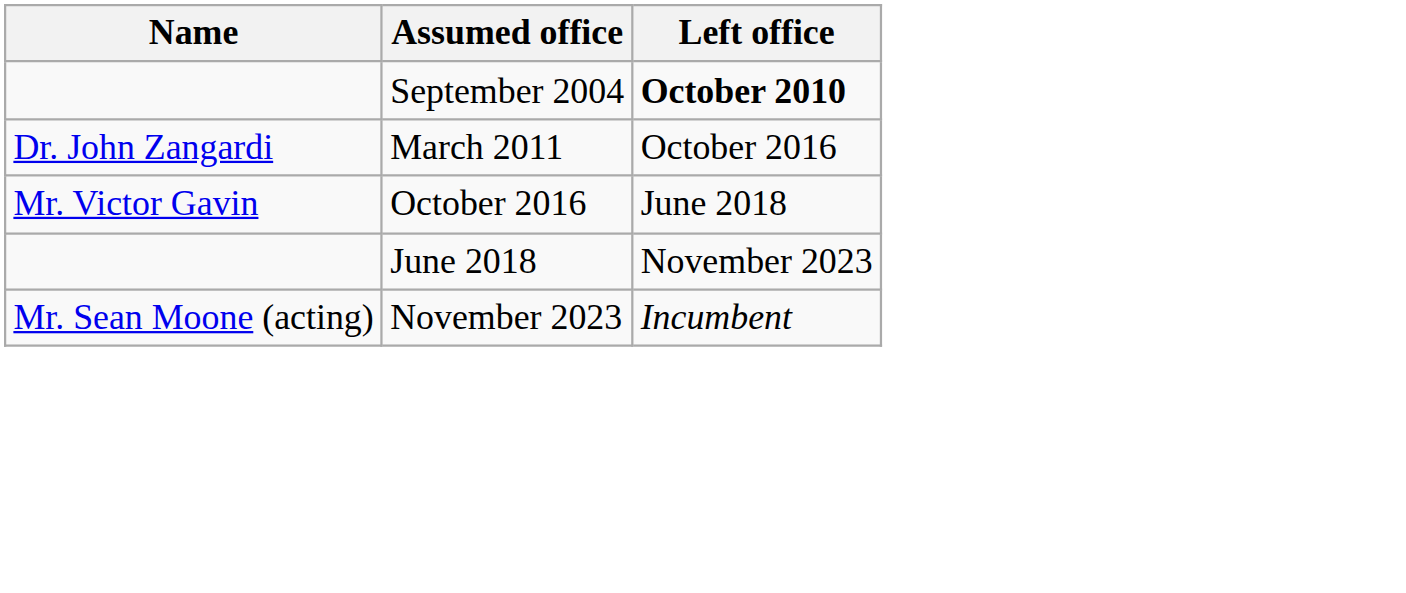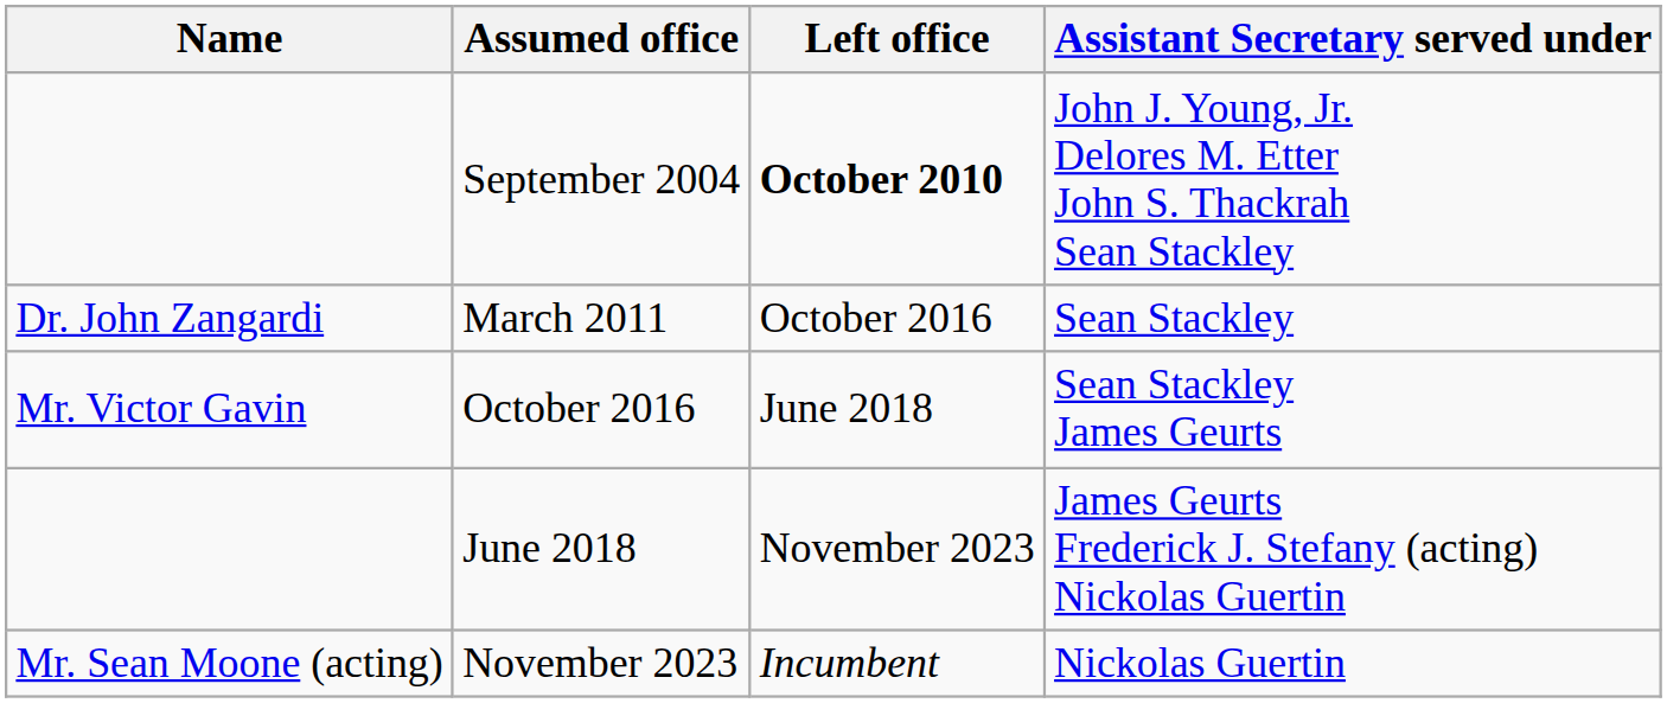 <table class="wikitable">
 <tr>
 <th>Name</th>
 <th>Assumed office</th>
 <th>Left office</th>
+<th><a href='#'>Assistant Secretary</a> served under</th>
 </tr>
 <tr>
 <td></td>
 <td>September 2004</td>
 <td><strong>October 2010</strong></td>
+<td><a href='#'>John J. Young, Jr.</a><br><a href='#'>Delores M. Etter</a><br><a href='#'>John S. Thackrah</a><br><a href='#'>Sean Stackley</a></td>
 </tr>
 <tr>
 <td><a href='#'>Dr. John Zangardi</a></td>
 <td>March 2011</td>
 <td>October 2016</td>
+<td><a href='#'>Sean Stackley</a></td>
 </tr>
 <tr>
 <td><a href='#'>Mr. Victor Gavin</a></td>
 <td>October 2016</td>
 <td>June 2018</td>
+<td><a href='#'>Sean Stackley</a><br><a href='#'>James Geurts</a></td>
 </tr>
 <tr>
 <td></td>
 <td>June 2018</td>
 <td>November 2023</td>
+<td><a href='#'>James Geurts</a><br><a href='#'>Frederick J. Stefany</a> (acting)<br><a href='#'>Nickolas Guertin</a></td>
 </tr>
 <tr>
 <td><a href='#'>Mr. Sean Moone</a> (acting)</td>
 <td>November 2023</td>
 <td><em>Incumbent</em></td>
+<td><a href='#'>Nickolas Guertin</a></td>
 </tr>
 </table>
